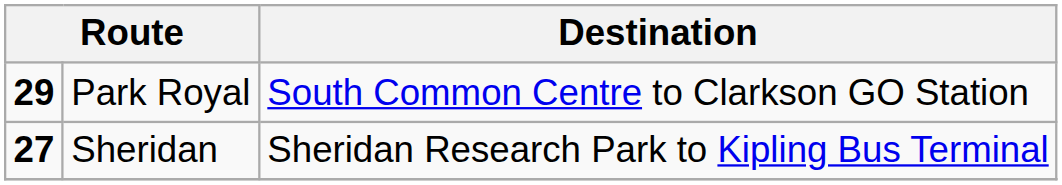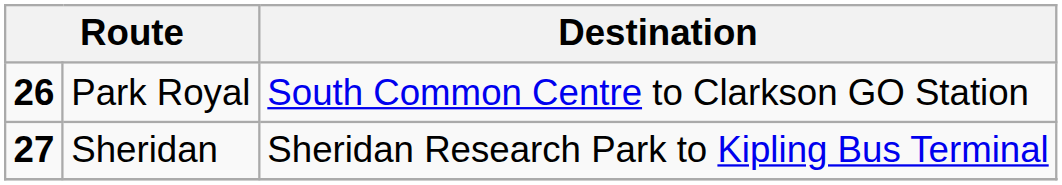 <table class=wikitable style="font-size: 100%;" |>
 <tr>
 <th colspan=2>Route</th>
 <th>Destination</th>
 </tr>
 <tr>
-<td><strong>29</strong></td>
+<td><strong>26</strong></td>
 <td>Park Royal</td>
 <td><a href='#'>South Common Centre</a> to Clarkson GO Station</td>
 </tr>
 <tr>
 <td><strong>27</strong></td>
 <td>Sheridan</td>
 <td>Sheridan Research Park to <a href='#'>Kipling Bus Terminal</a></td>
 </tr>
 <tr>
 </tr>
 </table>
